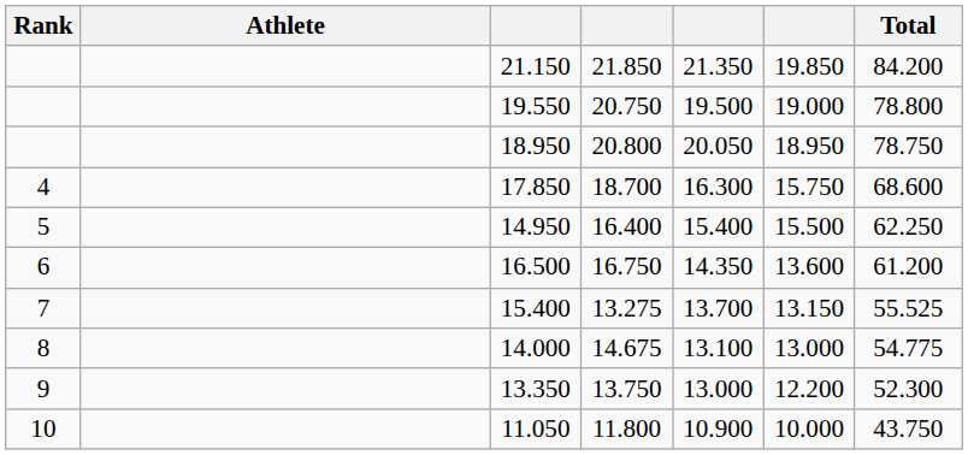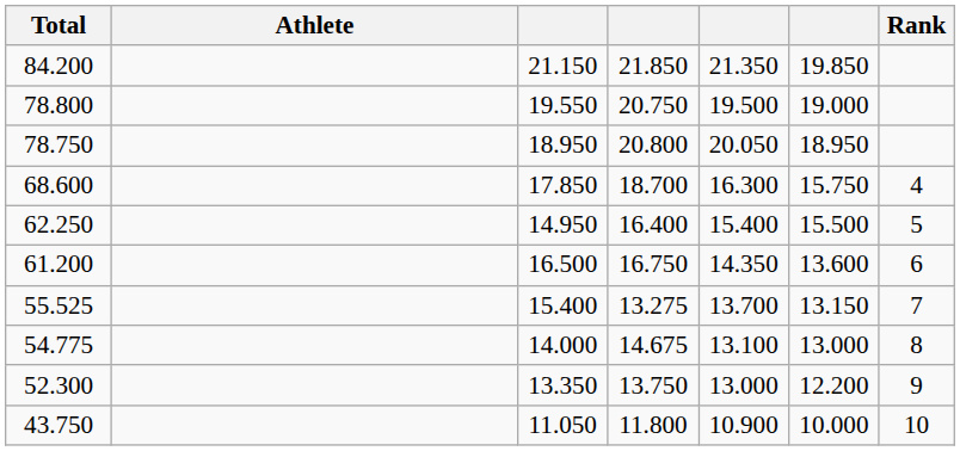 <table class=wikitable style="text-align:center">
 <tr>
-<th width=40>Rank</th>
+<th width=60>Total</th>
 <th width=250>Athlete</th>
 <th width=50></th>
 <th width=50></th>
 <th width=50></th>
 <th width=50></th>
-<th width=60>Total</th>
+<th width=40>Rank</th>
 </tr>
 <tr>
-<td></td>
+<td>84.200</td>
 <td align="left"></td>
 <td>21.150</td>
 <td>21.850</td>
 <td>21.350</td>
 <td>19.850</td>
-<td>84.200</td>
+<td></td>
 </tr>
 <tr>
-<td></td>
+<td>78.800</td>
 <td align="left"></td>
 <td>19.550</td>
 <td>20.750</td>
 <td>19.500</td>
 <td>19.000</td>
-<td>78.800</td>
+<td></td>
 </tr>
 <tr>
-<td></td>
+<td>78.750</td>
 <td align="left"></td>
 <td>18.950</td>
 <td>20.800</td>
 <td>20.050</td>
 <td>18.950</td>
-<td>78.750</td>
+<td></td>
 </tr>
 <tr>
-<td>4</td>
+<td>68.600</td>
 <td align="left"></td>
 <td>17.850</td>
 <td>18.700</td>
 <td>16.300</td>
 <td>15.750</td>
-<td>68.600</td>
+<td>4</td>
 </tr>
 <tr>
-<td>5</td>
+<td>62.250</td>
 <td align="left"></td>
 <td>14.950</td>
 <td>16.400</td>
 <td>15.400</td>
 <td>15.500</td>
-<td>62.250</td>
+<td>5</td>
 </tr>
 <tr>
-<td>6</td>
+<td>61.200</td>
 <td align="left"></td>
 <td>16.500</td>
 <td>16.750</td>
 <td>14.350</td>
 <td>13.600</td>
-<td>61.200</td>
+<td>6</td>
 </tr>
 <tr>
-<td>7</td>
+<td>55.525</td>
 <td align="left"></td>
 <td>15.400</td>
 <td>13.275</td>
 <td>13.700</td>
 <td>13.150</td>
-<td>55.525</td>
+<td>7</td>
 </tr>
 <tr>
-<td>8</td>
+<td>54.775</td>
 <td align="left"></td>
 <td>14.000</td>
 <td>14.675</td>
 <td>13.100</td>
 <td>13.000</td>
-<td>54.775</td>
+<td>8</td>
 </tr>
 <tr>
-<td>9</td>
+<td>52.300</td>
 <td align="left"></td>
 <td>13.350</td>
 <td>13.750</td>
 <td>13.000</td>
 <td>12.200</td>
-<td>52.300</td>
+<td>9</td>
 </tr>
 <tr>
-<td>10</td>
+<td>43.750</td>
 <td align="left"></td>
 <td>11.050</td>
 <td>11.800</td>
 <td>10.900</td>
 <td>10.000</td>
-<td>43.750</td>
+<td>10</td>
 </tr>
 </table>
